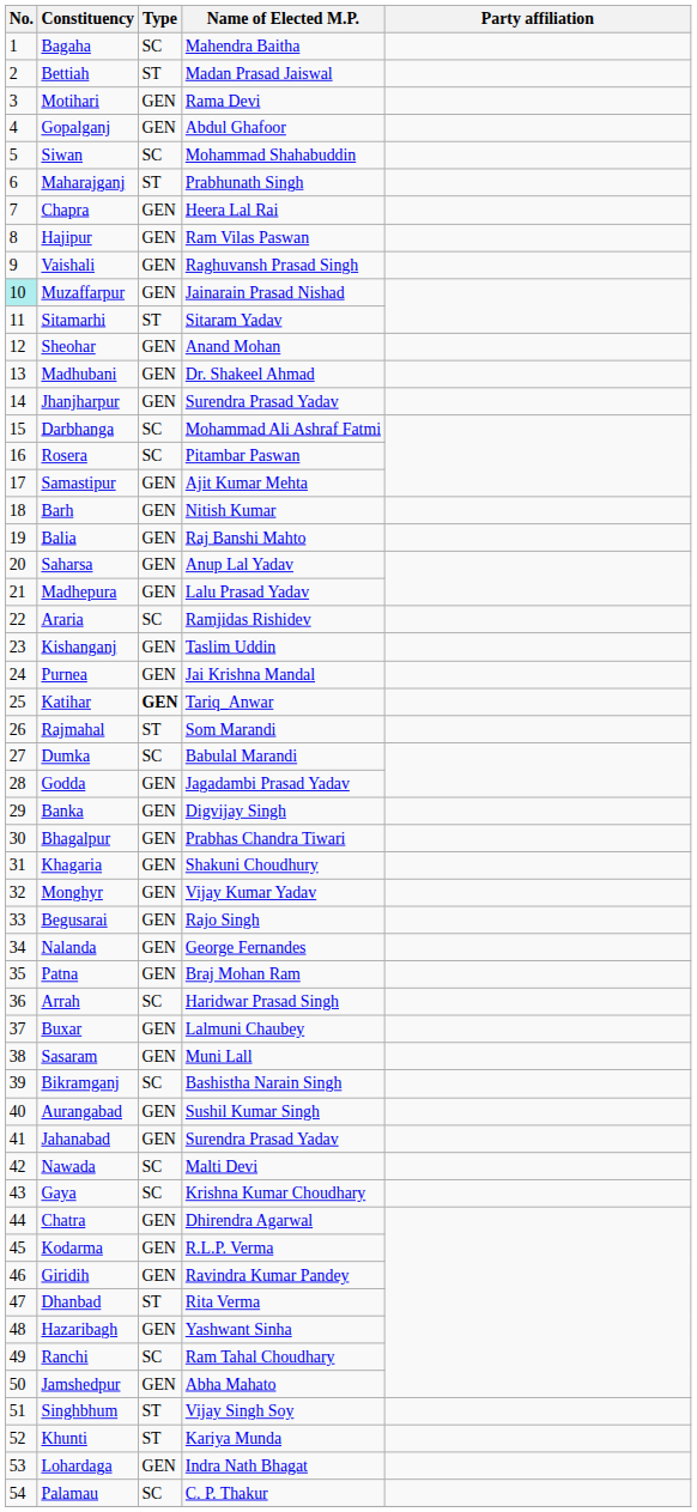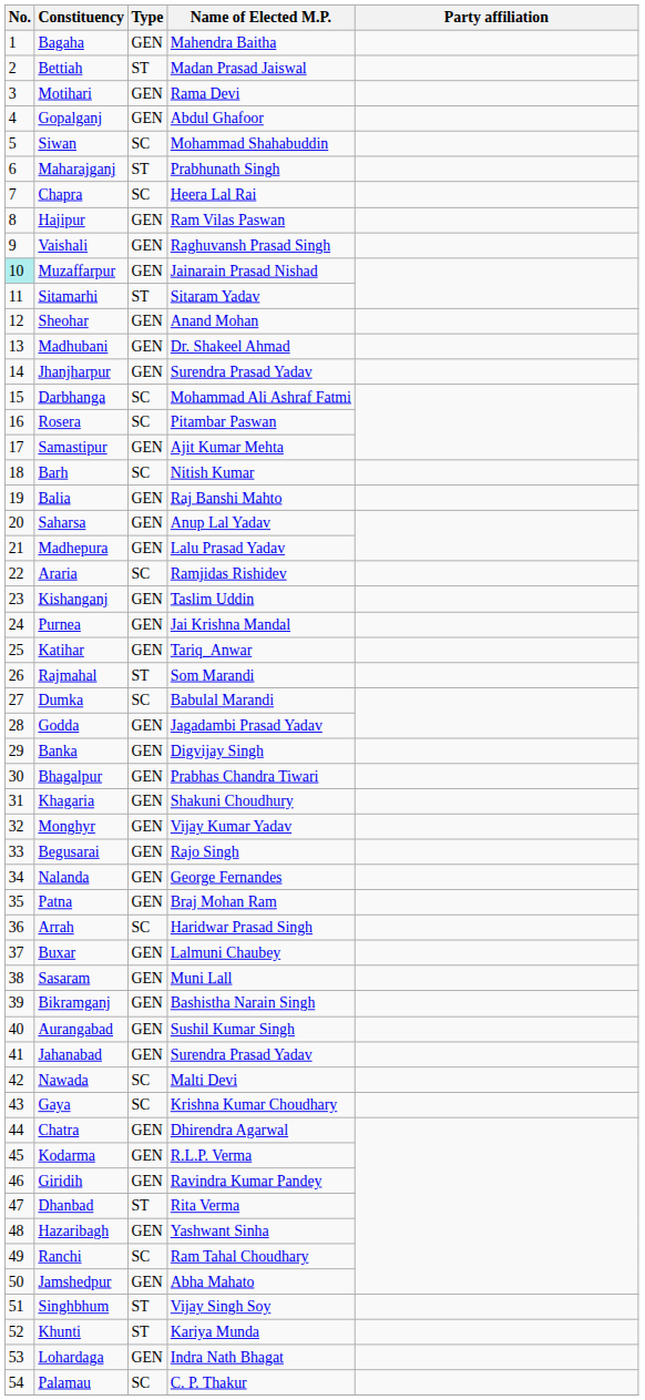 <table class="wikitable" style="font-size:95%;">
 <tr>
 <th>No.</th>
 <th>Constituency</th>
 <th>Type</th>
 <th>Name of Elected M.P.</th>
 <th colspan="2" style="width:18em">Party affiliation</th>
 </tr>
 <tr>
 <td>1</td>
 <td><a href='#'>Bagaha</a></td>
-<td>SC</td>
+<td>GEN</td>
 <td><a href='#'>Mahendra Baitha</a></td>
 <td></td>
 </tr>
 <tr>
 <td>2</td>
 <td><a href='#'>Bettiah</a></td>
 <td>ST</td>
 <td><a href='#'>Madan Prasad Jaiswal</a></td>
 <td></td>
 </tr>
 <tr>
 <td>3</td>
 <td><a href='#'>Motihari</a></td>
 <td>GEN</td>
 <td><a href='#'>Rama Devi</a></td>
 <td></td>
 </tr>
 <tr>
 <td>4</td>
 <td><a href='#'>Gopalganj</a></td>
 <td>GEN</td>
 <td><a href='#'>Abdul Ghafoor</a></td>
 <td></td>
 </tr>
 <tr>
 <td>5</td>
 <td><a href='#'>Siwan</a></td>
 <td>SC</td>
 <td><a href='#'>Mohammad Shahabuddin</a></td>
 <td></td>
 </tr>
 <tr>
 <td>6</td>
 <td><a href='#'>Maharajganj</a></td>
 <td>ST</td>
 <td><a href='#'>Prabhunath Singh</a></td>
 <td></td>
 </tr>
 <tr>
 <td>7</td>
 <td><a href='#'>Chapra</a></td>
-<td>GEN</td>
+<td>SC</td>
 <td><a href='#'>Heera Lal Rai</a></td>
 <td></td>
 </tr>
 <tr>
 <td>8</td>
 <td><a href='#'>Hajipur</a></td>
 <td>GEN</td>
 <td><a href='#'>Ram Vilas Paswan</a></td>
 <td></td>
 </tr>
 <tr>
 <td>9</td>
 <td><a href='#'>Vaishali</a></td>
 <td>GEN</td>
 <td><a href='#'>Raghuvansh Prasad Singh</a></td>
 <td></td>
 </tr>
 <tr>
 <td style="background: paleturquoise;">10</td>
 <td><a href='#'>Muzaffarpur</a></td>
 <td>GEN</td>
 <td><a href='#'>Jainarain Prasad Nishad</a></td>
 </tr>
 <tr>
 <td>11</td>
 <td><a href='#'>Sitamarhi</a></td>
 <td>ST</td>
 <td><a href='#'>Sitaram Yadav</a></td>
 </tr>
 <tr>
 <td>12</td>
 <td><a href='#'>Sheohar</a></td>
 <td>GEN</td>
 <td><a href='#'>Anand Mohan</a></td>
 <td></td>
 </tr>
 <tr>
 <td>13</td>
 <td><a href='#'>Madhubani</a></td>
 <td>GEN</td>
 <td><a href='#'>Dr. Shakeel Ahmad</a></td>
 <td></td>
 </tr>
 <tr>
 <td>14</td>
 <td><a href='#'>Jhanjharpur</a></td>
 <td>GEN</td>
 <td><a href='#'>Surendra Prasad Yadav</a></td>
 <td></td>
 </tr>
 <tr>
 <td>15</td>
 <td><a href='#'>Darbhanga</a></td>
 <td>SC</td>
 <td><a href='#'>Mohammad Ali Ashraf Fatmi</a></td>
 </tr>
 <tr>
 <td>16</td>
 <td><a href='#'>Rosera</a></td>
 <td>SC</td>
 <td><a href='#'>Pitambar Paswan</a></td>
 </tr>
 <tr>
 <td>17</td>
 <td><a href='#'>Samastipur</a></td>
 <td>GEN</td>
 <td><a href='#'>Ajit Kumar Mehta</a></td>
 </tr>
 <tr>
 <td>18</td>
 <td><a href='#'>Barh</a></td>
-<td>GEN</td>
+<td>SC</td>
 <td><a href='#'>Nitish Kumar</a></td>
 <td></td>
 </tr>
 <tr>
 <td>19</td>
 <td><a href='#'>Balia</a></td>
 <td>GEN</td>
 <td><a href='#'>Raj Banshi Mahto</a></td>
 <td></td>
 </tr>
 <tr>
 <td>20</td>
 <td><a href='#'>Saharsa</a></td>
 <td>GEN</td>
 <td><a href='#'>Anup Lal Yadav</a></td>
 </tr>
 <tr>
 <td>21</td>
 <td><a href='#'>Madhepura</a></td>
 <td>GEN</td>
 <td><a href='#'>Lalu Prasad Yadav</a></td>
 </tr>
 <tr>
 <td>22</td>
 <td><a href='#'>Araria</a></td>
 <td>SC</td>
 <td><a href='#'>Ramjidas Rishidev</a></td>
 <td></td>
 </tr>
 <tr>
 <td>23</td>
 <td><a href='#'>Kishanganj</a></td>
 <td>GEN</td>
 <td><a href='#'>Taslim Uddin</a></td>
 <td></td>
 </tr>
 <tr>
 <td>24</td>
 <td><a href='#'>Purnea</a></td>
 <td>GEN</td>
 <td><a href='#'>Jai Krishna Mandal</a></td>
 <td></td>
 </tr>
 <tr>
 <td>25</td>
 <td><a href='#'>Katihar</a></td>
-<td><strong>GEN</strong></td>
+<td>GEN</td>
 <td><a href='#'>Tariq_Anwar</a></td>
 <td></td>
 </tr>
 <tr>
 <td>26</td>
 <td><a href='#'>Rajmahal</a></td>
 <td>ST</td>
 <td><a href='#'>Som Marandi</a></td>
 <td></td>
 </tr>
 <tr>
 <td>27</td>
 <td><a href='#'>Dumka</a></td>
 <td>SC</td>
 <td><a href='#'>Babulal Marandi</a></td>
 </tr>
 <tr>
 <td>28</td>
 <td><a href='#'>Godda</a></td>
 <td>GEN</td>
 <td><a href='#'>Jagadambi Prasad Yadav</a></td>
 </tr>
 <tr>
 <td>29</td>
 <td><a href='#'>Banka</a></td>
 <td>GEN</td>
 <td><a href='#'>Digvijay Singh</a></td>
 <td></td>
 </tr>
 <tr>
 <td>30</td>
 <td><a href='#'>Bhagalpur</a></td>
 <td>GEN</td>
 <td><a href='#'>Prabhas Chandra Tiwari</a></td>
 <td></td>
 </tr>
 <tr>
 <td>31</td>
 <td><a href='#'>Khagaria</a></td>
 <td>GEN</td>
 <td><a href='#'>Shakuni Choudhury</a></td>
 <td></td>
 </tr>
 <tr>
 <td>32</td>
 <td><a href='#'>Monghyr</a></td>
 <td>GEN</td>
 <td><a href='#'>Vijay Kumar Yadav</a></td>
 <td></td>
 </tr>
 <tr>
 <td>33</td>
 <td><a href='#'>Begusarai</a></td>
 <td>GEN</td>
 <td><a href='#'>Rajo Singh</a></td>
 <td></td>
 </tr>
 <tr>
 <td>34</td>
 <td><a href='#'>Nalanda</a></td>
 <td>GEN</td>
 <td><a href='#'>George Fernandes</a></td>
 <td></td>
 </tr>
 <tr>
 <td>35</td>
 <td><a href='#'>Patna</a></td>
 <td>GEN</td>
 <td><a href='#'>Braj Mohan Ram</a></td>
 <td></td>
 </tr>
 <tr>
 <td>36</td>
 <td><a href='#'>Arrah</a></td>
 <td>SC</td>
 <td><a href='#'>Haridwar Prasad Singh</a></td>
 <td></td>
 </tr>
 <tr>
 <td>37</td>
 <td><a href='#'>Buxar</a></td>
 <td>GEN</td>
 <td><a href='#'>Lalmuni Chaubey</a></td>
 <td></td>
 </tr>
 <tr>
 <td>38</td>
 <td><a href='#'>Sasaram</a></td>
 <td>GEN</td>
 <td><a href='#'>Muni Lall</a></td>
 </tr>
 <tr>
 <td>39</td>
 <td><a href='#'>Bikramganj</a></td>
-<td>SC</td>
+<td>GEN</td>
 <td><a href='#'>Bashistha Narain Singh</a></td>
 <td></td>
 </tr>
 <tr>
 <td>40</td>
 <td><a href='#'>Aurangabad</a></td>
 <td>GEN</td>
 <td><a href='#'>Sushil Kumar Singh</a></td>
 </tr>
 <tr>
 <td>41</td>
 <td><a href='#'>Jahanabad</a></td>
 <td>GEN</td>
 <td><a href='#'>Surendra Prasad Yadav</a></td>
 <td></td>
 </tr>
 <tr>
 <td>42</td>
 <td><a href='#'>Nawada</a></td>
 <td>SC</td>
 <td><a href='#'>Malti Devi</a></td>
 </tr>
 <tr>
 <td>43</td>
 <td><a href='#'>Gaya</a></td>
 <td>SC</td>
 <td><a href='#'>Krishna Kumar Choudhary</a></td>
 <td></td>
 </tr>
 <tr>
 <td>44</td>
 <td><a href='#'>Chatra</a></td>
 <td>GEN</td>
 <td><a href='#'>Dhirendra Agarwal</a></td>
 </tr>
 <tr>
 <td>45</td>
 <td><a href='#'>Kodarma</a></td>
 <td>GEN</td>
 <td><a href='#'>R.L.P. Verma</a></td>
 </tr>
 <tr>
 <td>46</td>
 <td><a href='#'>Giridih</a></td>
 <td>GEN</td>
 <td><a href='#'>Ravindra Kumar Pandey</a></td>
 </tr>
 <tr>
 <td>47</td>
 <td><a href='#'>Dhanbad</a></td>
 <td>ST</td>
 <td><a href='#'>Rita Verma</a></td>
 </tr>
 <tr>
 <td>48</td>
 <td><a href='#'>Hazaribagh</a></td>
 <td>GEN</td>
 <td><a href='#'>Yashwant Sinha</a></td>
 </tr>
 <tr>
 <td>49</td>
 <td><a href='#'>Ranchi</a></td>
 <td>SC</td>
 <td><a href='#'>Ram Tahal Choudhary</a></td>
 </tr>
 <tr>
 <td>50</td>
 <td><a href='#'>Jamshedpur</a></td>
 <td>GEN</td>
 <td><a href='#'>Abha Mahato</a></td>
 </tr>
 <tr>
 <td>51</td>
 <td><a href='#'>Singhbhum</a></td>
 <td>ST</td>
 <td><a href='#'>Vijay Singh Soy</a></td>
 <td></td>
 </tr>
 <tr>
 <td>52</td>
 <td><a href='#'>Khunti</a></td>
 <td>ST</td>
 <td><a href='#'>Kariya Munda</a></td>
 <td></td>
 </tr>
 <tr>
 <td>53</td>
 <td><a href='#'>Lohardaga</a></td>
 <td>GEN</td>
 <td><a href='#'>Indra Nath Bhagat</a></td>
 <td></td>
 </tr>
 <tr>
 <td>54</td>
 <td><a href='#'>Palamau</a></td>
 <td>SC</td>
 <td><a href='#'>C. P. Thakur</a></td>
 <td></td>
 </tr>
 <tr>
 </tr>
 </table>
